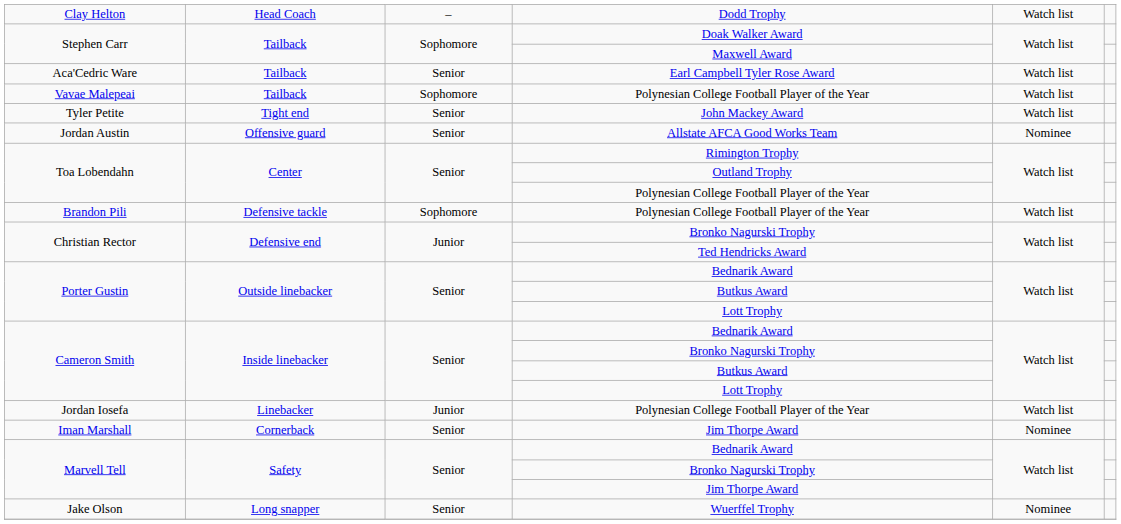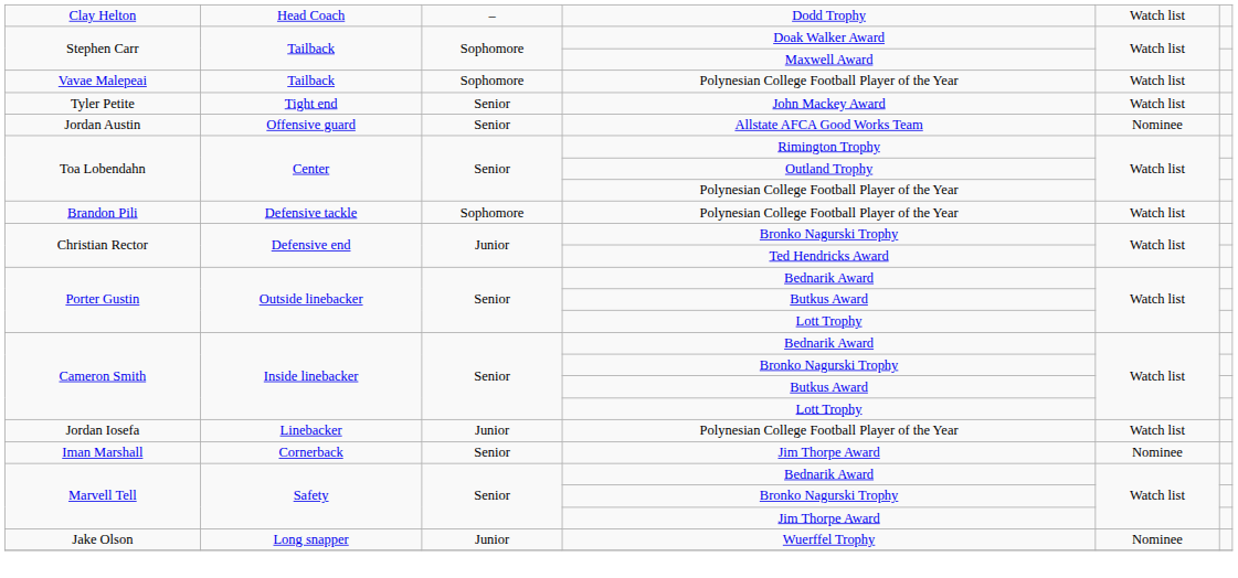 <table class="wikitable" style="width:90%;">
 <tr align="center" bgcolor="">
 <td><a href='#'>Clay Helton</a></td>
 <td><a href='#'>Head Coach</a></td>
 <td>–</td>
 <td><a href='#'>Dodd Trophy</a></td>
 <td>Watch list</td>
 <td><br></td>
 </tr>
 <tr align="center" bgcolor="">
 <td rowspan=2>Stephen Carr</td>
 <td rowspan=2><a href='#'>Tailback</a></td>
 <td rowspan=2>Sophomore</td>
 <td><a href='#'>Doak Walker Award</a></td>
 <td rowspan=2>Watch list</td>
 <td></td>
 </tr>
 <tr align="center" bgcolor="">
 <td><a href='#'>Maxwell Award</a></td>
-<td></td>
-</tr>
-<tr align="center" bgcolor="">
-<td>Aca'Cedric Ware</td>
-<td><a href='#'>Tailback</a></td>
-<td>Senior</td>
-<td><a href='#'>Earl Campbell Tyler Rose Award</a></td>
-<td>Watch list</td>
 <td></td>
 </tr>
 <tr align="center" bgcolor="">
 <td><a href='#'>Vavae Malepeai</a></td>
 <td><a href='#'>Tailback</a></td>
 <td> Sophomore</td>
 <td>Polynesian College Football Player of the Year</td>
 <td>Watch list</td>
 <td></td>
 </tr>
 <tr align="center" bgcolor="">
 <td>Tyler Petite</td>
 <td><a href='#'>Tight end</a></td>
 <td>Senior</td>
 <td><a href='#'>John Mackey Award</a></td>
 <td>Watch list</td>
 <td></td>
 </tr>
 <tr align="center" bgcolor="">
 <td>Jordan Austin</td>
 <td><a href='#'>Offensive guard</a></td>
 <td> Senior</td>
 <td><a href='#'>Allstate AFCA Good Works Team</a></td>
 <td>Nominee</td>
 <td></td>
 </tr>
 <tr align="center" bgcolor="">
 <td rowspan=3>Toa Lobendahn</td>
 <td rowspan=3><a href='#'>Center</a></td>
 <td rowspan=3> Senior</td>
 <td><a href='#'>Rimington Trophy</a></td>
 <td rowspan=3>Watch list</td>
 <td></td>
 </tr>
 <tr align="center" bgcolor="">
 <td><a href='#'>Outland Trophy</a></td>
 <td></td>
 </tr>
 <tr align="center" bgcolor="">
 <td>Polynesian College Football Player of the Year</td>
 <td><br></td>
 </tr>
 <tr align="center" bgcolor="">
 <td><a href='#'>Brandon Pili</a></td>
 <td><a href='#'>Defensive tackle</a></td>
 <td>Sophomore</td>
 <td>Polynesian College Football Player of the Year</td>
 <td>Watch list</td>
 <td></td>
 </tr>
 <tr align="center" bgcolor="">
 <td rowspan=2>Christian Rector</td>
 <td rowspan=2><a href='#'>Defensive end</a></td>
 <td rowspan=2> Junior</td>
 <td><a href='#'>Bronko Nagurski Trophy</a></td>
 <td rowspan=2>Watch list</td>
 <td></td>
 </tr>
 <tr align="center" bgcolor="">
 <td><a href='#'>Ted Hendricks Award</a></td>
 <td></td>
 </tr>
 <tr align="center" bgcolor="">
 <td rowspan=3><a href='#'>Porter Gustin</a></td>
 <td rowspan=3><a href='#'>Outside linebacker</a></td>
 <td rowspan=3>Senior</td>
 <td><a href='#'>Bednarik Award</a></td>
 <td rowspan=3>Watch list</td>
 <td></td>
 </tr>
 <tr align="center" bgcolor="">
 <td><a href='#'>Butkus Award</a></td>
 <td></td>
 </tr>
 <tr align="center" bgcolor="">
 <td><a href='#'>Lott Trophy</a></td>
 <td></td>
 </tr>
 <tr align="center" bgcolor="">
 <td rowspan=4><a href='#'>Cameron Smith</a></td>
 <td rowspan=4><a href='#'>Inside linebacker</a></td>
 <td rowspan=4>Senior</td>
 <td><a href='#'>Bednarik Award</a></td>
 <td rowspan=4>Watch list</td>
 <td></td>
 </tr>
 <tr align="center" bgcolor="">
 <td><a href='#'>Bronko Nagurski Trophy</a></td>
 <td></td>
 </tr>
 <tr align="center" bgcolor="">
 <td><a href='#'>Butkus Award</a></td>
 <td></td>
 </tr>
 <tr align="center" bgcolor="">
 <td><a href='#'>Lott Trophy</a></td>
 <td></td>
 </tr>
 <tr align="center" bgcolor="">
 <td>Jordan Iosefa</td>
 <td><a href='#'>Linebacker</a></td>
 <td>Junior</td>
 <td>Polynesian College Football Player of the Year</td>
 <td>Watch list</td>
 <td></td>
 </tr>
 <tr align="center" bgcolor="">
 <td><a href='#'>Iman Marshall</a></td>
 <td><a href='#'>Cornerback</a></td>
 <td>Senior</td>
 <td><a href='#'>Jim Thorpe Award</a></td>
 <td>Nominee</td>
 <td></td>
 </tr>
 <tr align="center" bgcolor="">
 <td rowspan=3><a href='#'>Marvell Tell</a></td>
 <td rowspan=3><a href='#'>Safety</a></td>
 <td rowspan=3>Senior</td>
 <td><a href='#'>Bednarik Award</a></td>
 <td rowspan=3>Watch list</td>
 <td></td>
 </tr>
 <tr align="center" bgcolor="">
 <td><a href='#'>Bronko Nagurski Trophy</a></td>
 <td></td>
 </tr>
 <tr align="center" bgcolor="">
 <td><a href='#'>Jim Thorpe Award</a></td>
 <td><br></td>
 </tr>
 <tr align="center" bgcolor="">
 <td>Jake Olson</td>
 <td><a href='#'>Long snapper</a></td>
-<td>Senior</td>
+<td> Junior</td>
 <td><a href='#'>Wuerffel Trophy</a></td>
 <td>Nominee</td>
 <td></td>
 </tr>
 <tr>
 </tr>
 </table>
